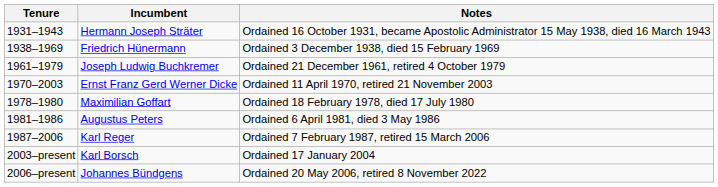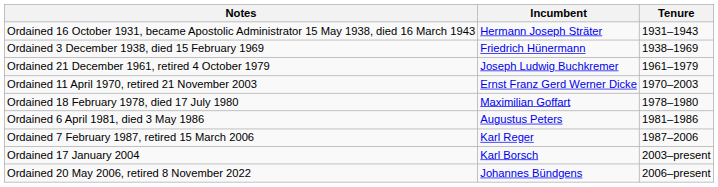 <table class="wikitable">
 <tr>
+<th>Notes</th>
+<th>Incumbent</th>
 <th>Tenure</th>
-<th>Incumbent</th>
-<th>Notes</th>
 </tr>
 <tr>
+<td>Ordained 16 October 1931, became Apostolic Administrator 15 May 1938, died 16 March 1943</td>
+<td><a href='#'>Hermann Joseph Sträter</a></td>
 <td>1931–1943</td>
-<td><a href='#'>Hermann Joseph Sträter</a></td>
-<td>Ordained 16 October 1931, became Apostolic Administrator 15 May 1938, died 16 March 1943</td>
 </tr>
 <tr>
+<td>Ordained 3 December 1938, died 15 February 1969</td>
+<td><a href='#'>Friedrich Hünermann</a></td>
 <td>1938–1969</td>
-<td><a href='#'>Friedrich Hünermann</a></td>
-<td>Ordained 3 December 1938, died 15 February 1969</td>
 </tr>
 <tr>
+<td>Ordained 21 December 1961, retired 4 October 1979</td>
+<td><a href='#'>Joseph Ludwig Buchkremer</a></td>
 <td>1961–1979</td>
-<td><a href='#'>Joseph Ludwig Buchkremer</a></td>
-<td>Ordained 21 December 1961, retired 4 October 1979</td>
 </tr>
 <tr>
+<td>Ordained 11 April 1970, retired 21 November 2003</td>
+<td><a href='#'>Ernst Franz Gerd Werner Dicke</a></td>
 <td>1970–2003</td>
-<td><a href='#'>Ernst Franz Gerd Werner Dicke</a></td>
-<td>Ordained 11 April 1970, retired 21 November 2003</td>
 </tr>
 <tr>
+<td>Ordained 18 February 1978, died 17 July 1980</td>
+<td><a href='#'>Maximilian Goffart</a></td>
 <td>1978–1980</td>
-<td><a href='#'>Maximilian Goffart</a></td>
-<td>Ordained 18 February 1978, died 17 July 1980</td>
 </tr>
 <tr>
+<td>Ordained 6 April 1981, died 3 May 1986</td>
+<td><a href='#'>Augustus Peters</a></td>
 <td>1981–1986</td>
-<td><a href='#'>Augustus Peters</a></td>
-<td>Ordained 6 April 1981, died 3 May 1986</td>
 </tr>
 <tr>
+<td>Ordained 7 February 1987, retired 15 March 2006</td>
+<td><a href='#'>Karl Reger</a></td>
 <td>1987–2006</td>
-<td><a href='#'>Karl Reger</a></td>
-<td>Ordained 7 February 1987, retired 15 March 2006</td>
 </tr>
 <tr>
+<td>Ordained 17 January 2004</td>
+<td><a href='#'>Karl Borsch</a></td>
 <td>2003–present</td>
-<td><a href='#'>Karl Borsch</a></td>
-<td>Ordained 17 January 2004</td>
 </tr>
 <tr>
+<td>Ordained 20 May 2006, retired 8 November 2022</td>
+<td><a href='#'>Johannes Bündgens</a></td>
 <td>2006–present</td>
-<td><a href='#'>Johannes Bündgens</a></td>
-<td>Ordained 20 May 2006, retired 8 November 2022</td>
 </tr>
 </table>
